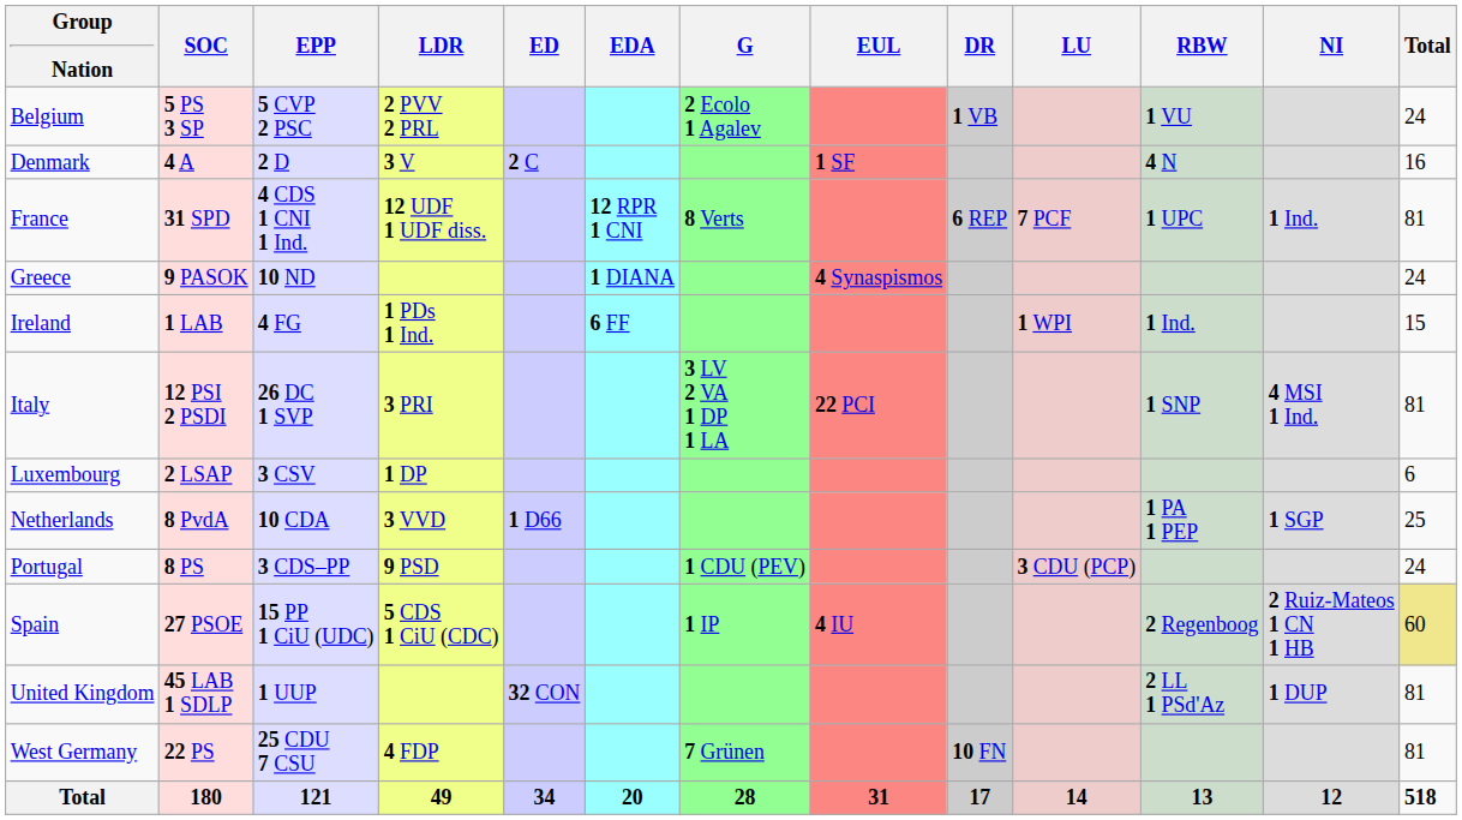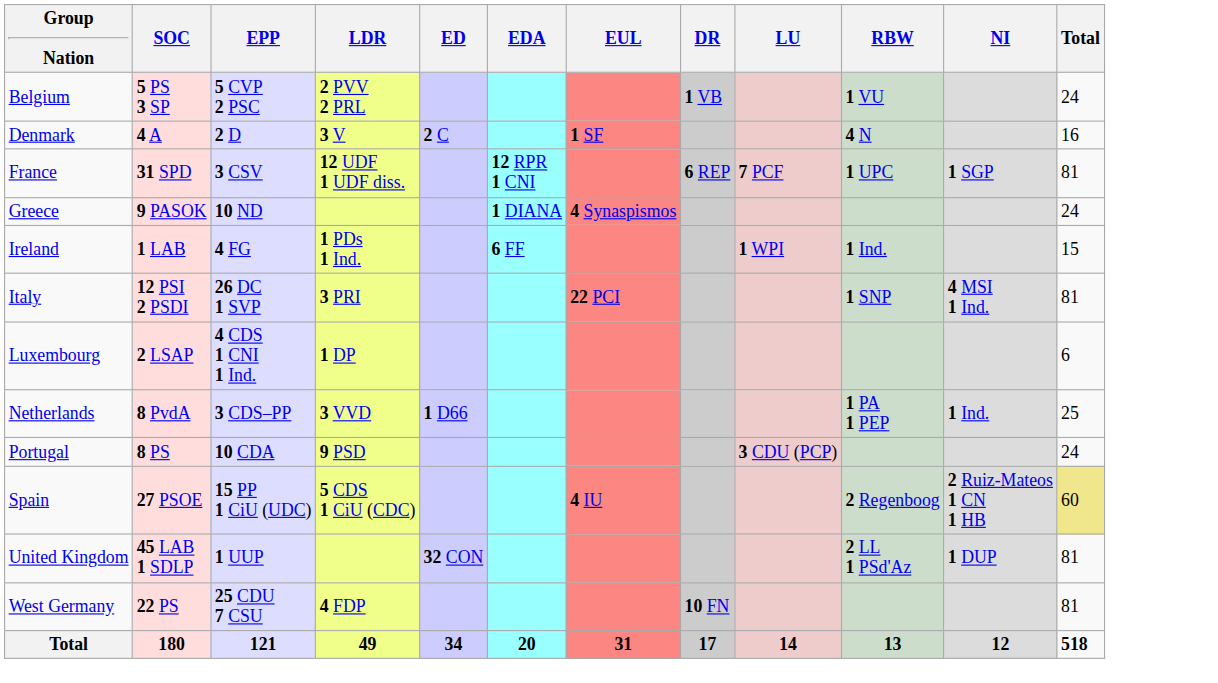 <table class="wikitable sortable" style="text-align:left">
 <tr>
 <th>Group<hr>Nation</th>
 <th BGCOLOR="#FFDDDD" class="unsortable" style="margin:auto;"><a href='#'>SOC</a></th>
 <th BGCOLOR="#DDDDFF" class="unsortable" style="margin:auto;"><a href='#'>EPP</a></th>
 <th BGCOLOR="#f0ff8a" class="unsortable" style="margin:auto;"><a href='#'>LDR</a></th>
 <th BGCOLOR="#CCCCFF" class="unsortable" style="margin:auto;"><a href='#'>ED</a></th>
 <th BGCOLOR="#99FFFF" class="unsortable" style="margin:auto;"><a href='#'>EDA</a></th>
-<th BGCOLOR="#92FF92" class="unsortable" style="margin:auto;"><a href='#'>G</a></th>
 <th BGCOLOR="#FB8682" class="unsortable" style="margin:auto;"><a href='#'>EUL</a></th>
 <th BGCOLOR="#CCCCCC" class="unsortable" style="margin:auto;"><a href='#'>DR</a></th>
 <th BGCOLOR="#EECCCC" class="unsortable" style="margin:auto;"><a href='#'>LU</a></th>
 <th BGCOLOR="#CCDDCC" class="unsortable" style="margin:auto;"><a href='#'>RBW</a></th>
 <th BGCOLOR="#dcdcdc" class="unsortable" style="margin:auto;"><a href='#'>NI</a></th>
 <th>Total</th>
 </tr>
 <tr>
 <td><a href='#'>Belgium</a></td>
 <td BGCOLOR="#FFDDDD"><strong>5</strong> <a href='#'>PS</a> <br> <strong>3</strong> <a href='#'>SP</a></td>
 <td BGCOLOR="#DDDDFF"><strong>5</strong> <a href='#'>CVP</a> <br> <strong>2</strong> <a href='#'>PSC</a></td>
 <td BGCOLOR="#f0ff8a"><strong>2</strong> <a href='#'>PVV</a> <br> <strong>2</strong> <a href='#'>PRL</a></td>
 <td BGCOLOR="#CCCCFF"></td>
 <td BGCOLOR="#99FFFF"></td>
-<td BGCOLOR="#92FF92"><strong>2</strong> <a href='#'>Ecolo</a> <br> <strong>1</strong> <a href='#'>Agalev</a></td>
 <td BGCOLOR="#FB8682"></td>
 <td BGCOLOR="#CCCCCC"><strong>1</strong> <a href='#'>VB</a></td>
 <td BGCOLOR="#EECCCC"></td>
 <td BGCOLOR="#CCDDCC"><strong>1</strong> <a href='#'>VU</a></td>
 <td BGCOLOR="#dcdcdc"></td>
 <td>24</td>
 </tr>
 <tr>
 <td><a href='#'>Denmark</a></td>
 <td BGCOLOR="#FFDDDD"><strong>4</strong> <a href='#'>A</a></td>
 <td BGCOLOR="#DDDDFF"><strong>2</strong> <a href='#'>D</a></td>
 <td BGCOLOR="#f0ff8a"><strong>3</strong> <a href='#'>V</a></td>
 <td BGCOLOR="#CCCCFF"><strong>2</strong> <a href='#'>C</a></td>
 <td BGCOLOR="#99FFFF"></td>
-<td BGCOLOR="#92FF92"></td>
 <td BGCOLOR="#FB8682"><strong>1</strong> <a href='#'>SF</a></td>
 <td BGCOLOR="#CCCCCC"></td>
 <td BGCOLOR="#EECCCC"></td>
 <td BGCOLOR="#CCDDCC"><strong>4</strong> <a href='#'>N</a></td>
 <td BGCOLOR="#dcdcdc"></td>
 <td>16</td>
 </tr>
 <tr>
 <td><a href='#'>France</a></td>
 <td BGCOLOR="#FFDDDD"><strong>31</strong> <a href='#'>SPD</a></td>
-<td BGCOLOR="#DDDDFF"><strong>4</strong> <a href='#'>CDS</a> <br> <strong>1</strong> <a href='#'>CNI</a> <br> <strong>1</strong> <a href='#'>Ind.</a></td>
+<td BGCOLOR="#DDDDFF"><strong>3</strong> <a href='#'>CSV</a></td>
 <td BGCOLOR="#f0ff8a"><strong>12</strong> <a href='#'>UDF</a> <br> <strong>1</strong> <a href='#'>UDF diss.</a></td>
 <td BGCOLOR="#CCCCFF"></td>
 <td BGCOLOR="#99FFFF"><strong>12</strong> <a href='#'>RPR</a> <br> <strong>1</strong> <a href='#'>CNI</a></td>
-<td BGCOLOR="#92FF92"><strong>8</strong> <a href='#'>Verts</a></td>
 <td BGCOLOR="#FB8682"></td>
 <td BGCOLOR="#CCCCCC"><strong>6</strong> <a href='#'>REP</a></td>
 <td BGCOLOR="#EECCCC"><strong>7</strong> <a href='#'>PCF</a></td>
 <td BGCOLOR="#CCDDCC"><strong>1</strong> <a href='#'>UPC</a></td>
-<td BGCOLOR="#dcdcdc"><strong>1</strong> <a href='#'>Ind.</a></td>
+<td BGCOLOR="#dcdcdc"><strong>1</strong> <a href='#'>SGP</a></td>
 <td>81</td>
 </tr>
 <tr>
 <td><a href='#'>Greece</a></td>
 <td BGCOLOR="#FFDDDD"><strong>9</strong> <a href='#'>PASOK</a></td>
 <td BGCOLOR="#DDDDFF"><strong>10</strong> <a href='#'>ND</a></td>
 <td BGCOLOR="#f0ff8a"></td>
 <td BGCOLOR="#CCCCFF"></td>
 <td BGCOLOR="#99FFFF"><strong>1</strong> <a href='#'>DIANA</a></td>
-<td BGCOLOR="#92FF92"></td>
 <td BGCOLOR="#FB8682"><strong>4</strong> <a href='#'>Synaspismos</a></td>
 <td BGCOLOR="#CCCCCC"></td>
 <td BGCOLOR="#EECCCC"></td>
 <td BGCOLOR="#CCDDCC"></td>
 <td BGCOLOR="#dcdcdc"></td>
 <td>24</td>
 </tr>
 <tr>
 <td><a href='#'>Ireland</a></td>
 <td BGCOLOR="#FFDDDD"><strong>1</strong> <a href='#'>LAB</a></td>
 <td BGCOLOR="#DDDDFF"><strong>4</strong> <a href='#'>FG</a></td>
 <td BGCOLOR="#f0ff8a"><strong>1</strong> <a href='#'>PDs</a> <br> <strong>1</strong> <a href='#'>Ind.</a></td>
 <td BGCOLOR="#CCCCFF"></td>
 <td BGCOLOR="#99FFFF"><strong>6</strong> <a href='#'>FF</a></td>
-<td BGCOLOR="#92FF92"></td>
 <td BGCOLOR="#FB8682"></td>
 <td BGCOLOR="#CCCCCC"></td>
 <td BGCOLOR="#EECCCC"><strong>1</strong> <a href='#'>WPI</a></td>
 <td BGCOLOR="#CCDDCC"><strong>1</strong> <a href='#'>Ind.</a></td>
 <td BGCOLOR="#dcdcdc"></td>
 <td>15</td>
 </tr>
 <tr>
 <td><a href='#'>Italy</a></td>
 <td BGCOLOR="#FFDDDD"><strong>12</strong> <a href='#'>PSI</a> <br> <strong>2</strong> <a href='#'>PSDI</a></td>
 <td BGCOLOR="#DDDDFF"><strong>26</strong> <a href='#'>DC</a> <br> <strong>1</strong> <a href='#'>SVP</a></td>
 <td BGCOLOR="#f0ff8a"><strong>3</strong> <a href='#'>PRI</a></td>
 <td BGCOLOR="#CCCCFF"></td>
 <td BGCOLOR="#99FFFF"></td>
-<td BGCOLOR="#92FF92"><strong>3</strong> <a href='#'>LV</a> <br> <strong>2</strong> <a href='#'>VA</a> <br> <strong>1</strong> <a href='#'>DP</a> <br> <strong>1</strong> <a href='#'>LA</a></td>
 <td BGCOLOR="#FB8682"><strong>22</strong> <a href='#'>PCI</a></td>
 <td BGCOLOR="#CCCCCC"></td>
 <td BGCOLOR="#EECCCC"></td>
 <td BGCOLOR="#CCDDCC"><strong>1</strong> <a href='#'>SNP</a></td>
 <td BGCOLOR="#dcdcdc"><strong>4</strong> <a href='#'>MSI</a> <br> <strong>1</strong> <a href='#'>Ind.</a></td>
 <td>81</td>
 </tr>
 <tr>
 <td><a href='#'>Luxembourg</a></td>
 <td BGCOLOR="#FFDDDD"><strong>2</strong> <a href='#'>LSAP</a></td>
-<td BGCOLOR="#DDDDFF"><strong>3</strong> <a href='#'>CSV</a></td>
+<td BGCOLOR="#DDDDFF"><strong>4</strong> <a href='#'>CDS</a> <br> <strong>1</strong> <a href='#'>CNI</a> <br> <strong>1</strong> <a href='#'>Ind.</a></td>
 <td BGCOLOR="#f0ff8a"><strong>1</strong> <a href='#'>DP</a></td>
 <td BGCOLOR="#CCCCFF"></td>
 <td BGCOLOR="#99FFFF"></td>
-<td BGCOLOR="#92FF92"></td>
 <td BGCOLOR="#FB8682"></td>
 <td BGCOLOR="#CCCCCC"></td>
 <td BGCOLOR="#EECCCC"></td>
 <td BGCOLOR="#CCDDCC"></td>
 <td BGCOLOR="#dcdcdc"></td>
 <td>6</td>
 </tr>
 <tr>
 <td><a href='#'>Netherlands</a></td>
 <td BGCOLOR="#FFDDDD"><strong>8</strong> <a href='#'>PvdA</a></td>
-<td BGCOLOR="#DDDDFF"><strong>10</strong> <a href='#'>CDA</a></td>
+<td BGCOLOR="#DDDDFF"><strong>3</strong> <a href='#'>CDS–PP</a></td>
 <td BGCOLOR="#f0ff8a"><strong>3</strong> <a href='#'>VVD</a></td>
 <td BGCOLOR="#CCCCFF"><strong>1</strong> <a href='#'>D66</a></td>
 <td BGCOLOR="#99FFFF"></td>
-<td BGCOLOR="#92FF92"></td>
 <td BGCOLOR="#FB8682"></td>
 <td BGCOLOR="#CCCCCC"></td>
 <td BGCOLOR="#EECCCC"></td>
 <td BGCOLOR="#CCDDCC"><strong>1</strong> <a href='#'>PA</a> <br> <strong>1</strong> <a href='#'>PEP</a></td>
-<td BGCOLOR="#dcdcdc"><strong>1</strong> <a href='#'>SGP</a></td>
+<td BGCOLOR="#dcdcdc"><strong>1</strong> <a href='#'>Ind.</a></td>
 <td>25</td>
 </tr>
 <tr>
 <td><a href='#'>Portugal</a></td>
 <td BGCOLOR="#FFDDDD"><strong>8</strong> <a href='#'>PS</a></td>
-<td BGCOLOR="#DDDDFF"><strong>3</strong> <a href='#'>CDS–PP</a></td>
+<td BGCOLOR="#DDDDFF"><strong>10</strong> <a href='#'>CDA</a></td>
 <td BGCOLOR="#f0ff8a"><strong>9</strong> <a href='#'>PSD</a></td>
 <td BGCOLOR="#CCCCFF"></td>
 <td BGCOLOR="#99FFFF"></td>
-<td BGCOLOR="#92FF92"><strong>1</strong> <a href='#'>CDU</a> (<a href='#'>PEV</a>)</td>
 <td BGCOLOR="#FB8682"></td>
 <td BGCOLOR="#CCCCCC"></td>
 <td BGCOLOR="#EECCCC"><strong>3</strong> <a href='#'>CDU</a> (<a href='#'>PCP</a>)</td>
 <td BGCOLOR="#CCDDCC"></td>
 <td BGCOLOR="#dcdcdc"></td>
 <td>24</td>
 </tr>
 <tr>
 <td><a href='#'>Spain</a></td>
 <td BGCOLOR="#FFDDDD"><strong>27</strong> <a href='#'>PSOE</a></td>
 <td BGCOLOR="#DDDDFF"><strong>15</strong> <a href='#'>PP</a> <br> <strong>1</strong> <a href='#'>CiU</a> (<a href='#'>UDC</a>)</td>
 <td BGCOLOR="#f0ff8a"><strong>5</strong> <a href='#'>CDS</a> <br> <strong>1</strong> <a href='#'>CiU</a> (<a href='#'>CDC</a>)</td>
 <td BGCOLOR="#CCCCFF"></td>
 <td BGCOLOR="#99FFFF"></td>
-<td BGCOLOR="#92FF92"><strong>1</strong> <a href='#'>IP</a></td>
 <td BGCOLOR="#FB8682"><strong>4</strong> <a href='#'>IU</a></td>
 <td BGCOLOR="#CCCCCC"></td>
 <td BGCOLOR="#EECCCC"></td>
 <td BGCOLOR="#CCDDCC"><strong>2</strong> <a href='#'>Regenboog</a></td>
 <td BGCOLOR="#dcdcdc"><strong>2</strong> <a href='#'>Ruiz-Mateos</a> <br> <strong>1</strong> <a href='#'>CN</a> <br> <strong>1</strong> <a href='#'>HB</a></td>
 <td style="background: khaki;">60</td>
 </tr>
 <tr>
 <td><a href='#'>United Kingdom</a></td>
 <td BGCOLOR="#FFDDDD"><strong>45</strong> <a href='#'>LAB</a> <br> <strong>1</strong> <a href='#'>SDLP</a></td>
 <td BGCOLOR="#DDDDFF"><strong>1</strong> <a href='#'>UUP</a></td>
 <td BGCOLOR="#f0ff8a"></td>
 <td BGCOLOR="#CCCCFF"><strong>32</strong> <a href='#'>CON</a></td>
 <td BGCOLOR="#99FFFF"></td>
-<td BGCOLOR="#92FF92"></td>
 <td BGCOLOR="#FB8682"></td>
 <td BGCOLOR="#CCCCCC"></td>
 <td BGCOLOR="#EECCCC"></td>
 <td BGCOLOR="#CCDDCC"><strong>2</strong> <a href='#'>LL</a> <br> <strong>1</strong> <a href='#'>PSd'Az</a></td>
 <td BGCOLOR="#dcdcdc"><strong>1</strong> <a href='#'>DUP</a></td>
 <td>81</td>
 </tr>
 <tr>
 <td><a href='#'>West Germany</a></td>
 <td BGCOLOR="#FFDDDD"><strong>22</strong> <a href='#'>PS</a></td>
 <td BGCOLOR="#DDDDFF"><strong>25</strong> <a href='#'>CDU</a> <br> <strong>7</strong> <a href='#'>CSU</a></td>
 <td BGCOLOR="#f0ff8a"><strong>4</strong> <a href='#'>FDP</a></td>
 <td BGCOLOR="#CCCCFF"></td>
 <td BGCOLOR="#99FFFF"></td>
-<td BGCOLOR="#92FF92"><strong>7</strong> <a href='#'>Grünen</a></td>
 <td BGCOLOR="#FB8682"></td>
 <td BGCOLOR="#CCCCCC"><strong>10</strong> <a href='#'>FN</a></td>
 <td BGCOLOR="#EECCCC"></td>
 <td BGCOLOR="#CCDDCC"></td>
 <td BGCOLOR="#dcdcdc"></td>
 <td>81</td>
 </tr>
 <tr>
 <th>Total</th>
 <td BGCOLOR="#FFDDDD" align="center"><strong>180</strong></td>
 <td BGCOLOR="#DDDDFF" align="center"><strong>121</strong></td>
 <td BGCOLOR="#f0ff8a" align="center"><strong>49</strong></td>
 <td BGCOLOR="#CCCCFF" align="center"><strong>34</strong></td>
 <td BGCOLOR="#99FFFF" align="center"><strong>20</strong></td>
-<td BGCOLOR="#92FF92" align="center"><strong>28</strong></td>
 <td BGCOLOR="#FB8682" align="center"><strong>31</strong></td>
 <td BGCOLOR="#CCCCCC" align="center"><strong>17</strong></td>
 <td BGCOLOR="#EECCCC" align="center"><strong>14</strong></td>
 <td BGCOLOR="#CCDDCC" align="center"><strong>13</strong></td>
 <td BGCOLOR="#dcdcdc" align="center"><strong>12</strong></td>
 <td><strong>518</strong></td>
 </tr>
 </table>
